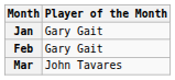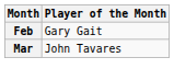 <table class="wikitable">
 <tr>
 <th>Month</th>
 <th>Player of the Month</th>
-</tr>
-<tr>
-<th>Jan</th>
-<td>Gary Gait</td>
 </tr>
 <tr>
 <th>Feb</th>
 <td>Gary Gait</td>
 </tr>
 <tr>
 <th>Mar</th>
 <td>John Tavares</td>
 </tr>
 </table>
